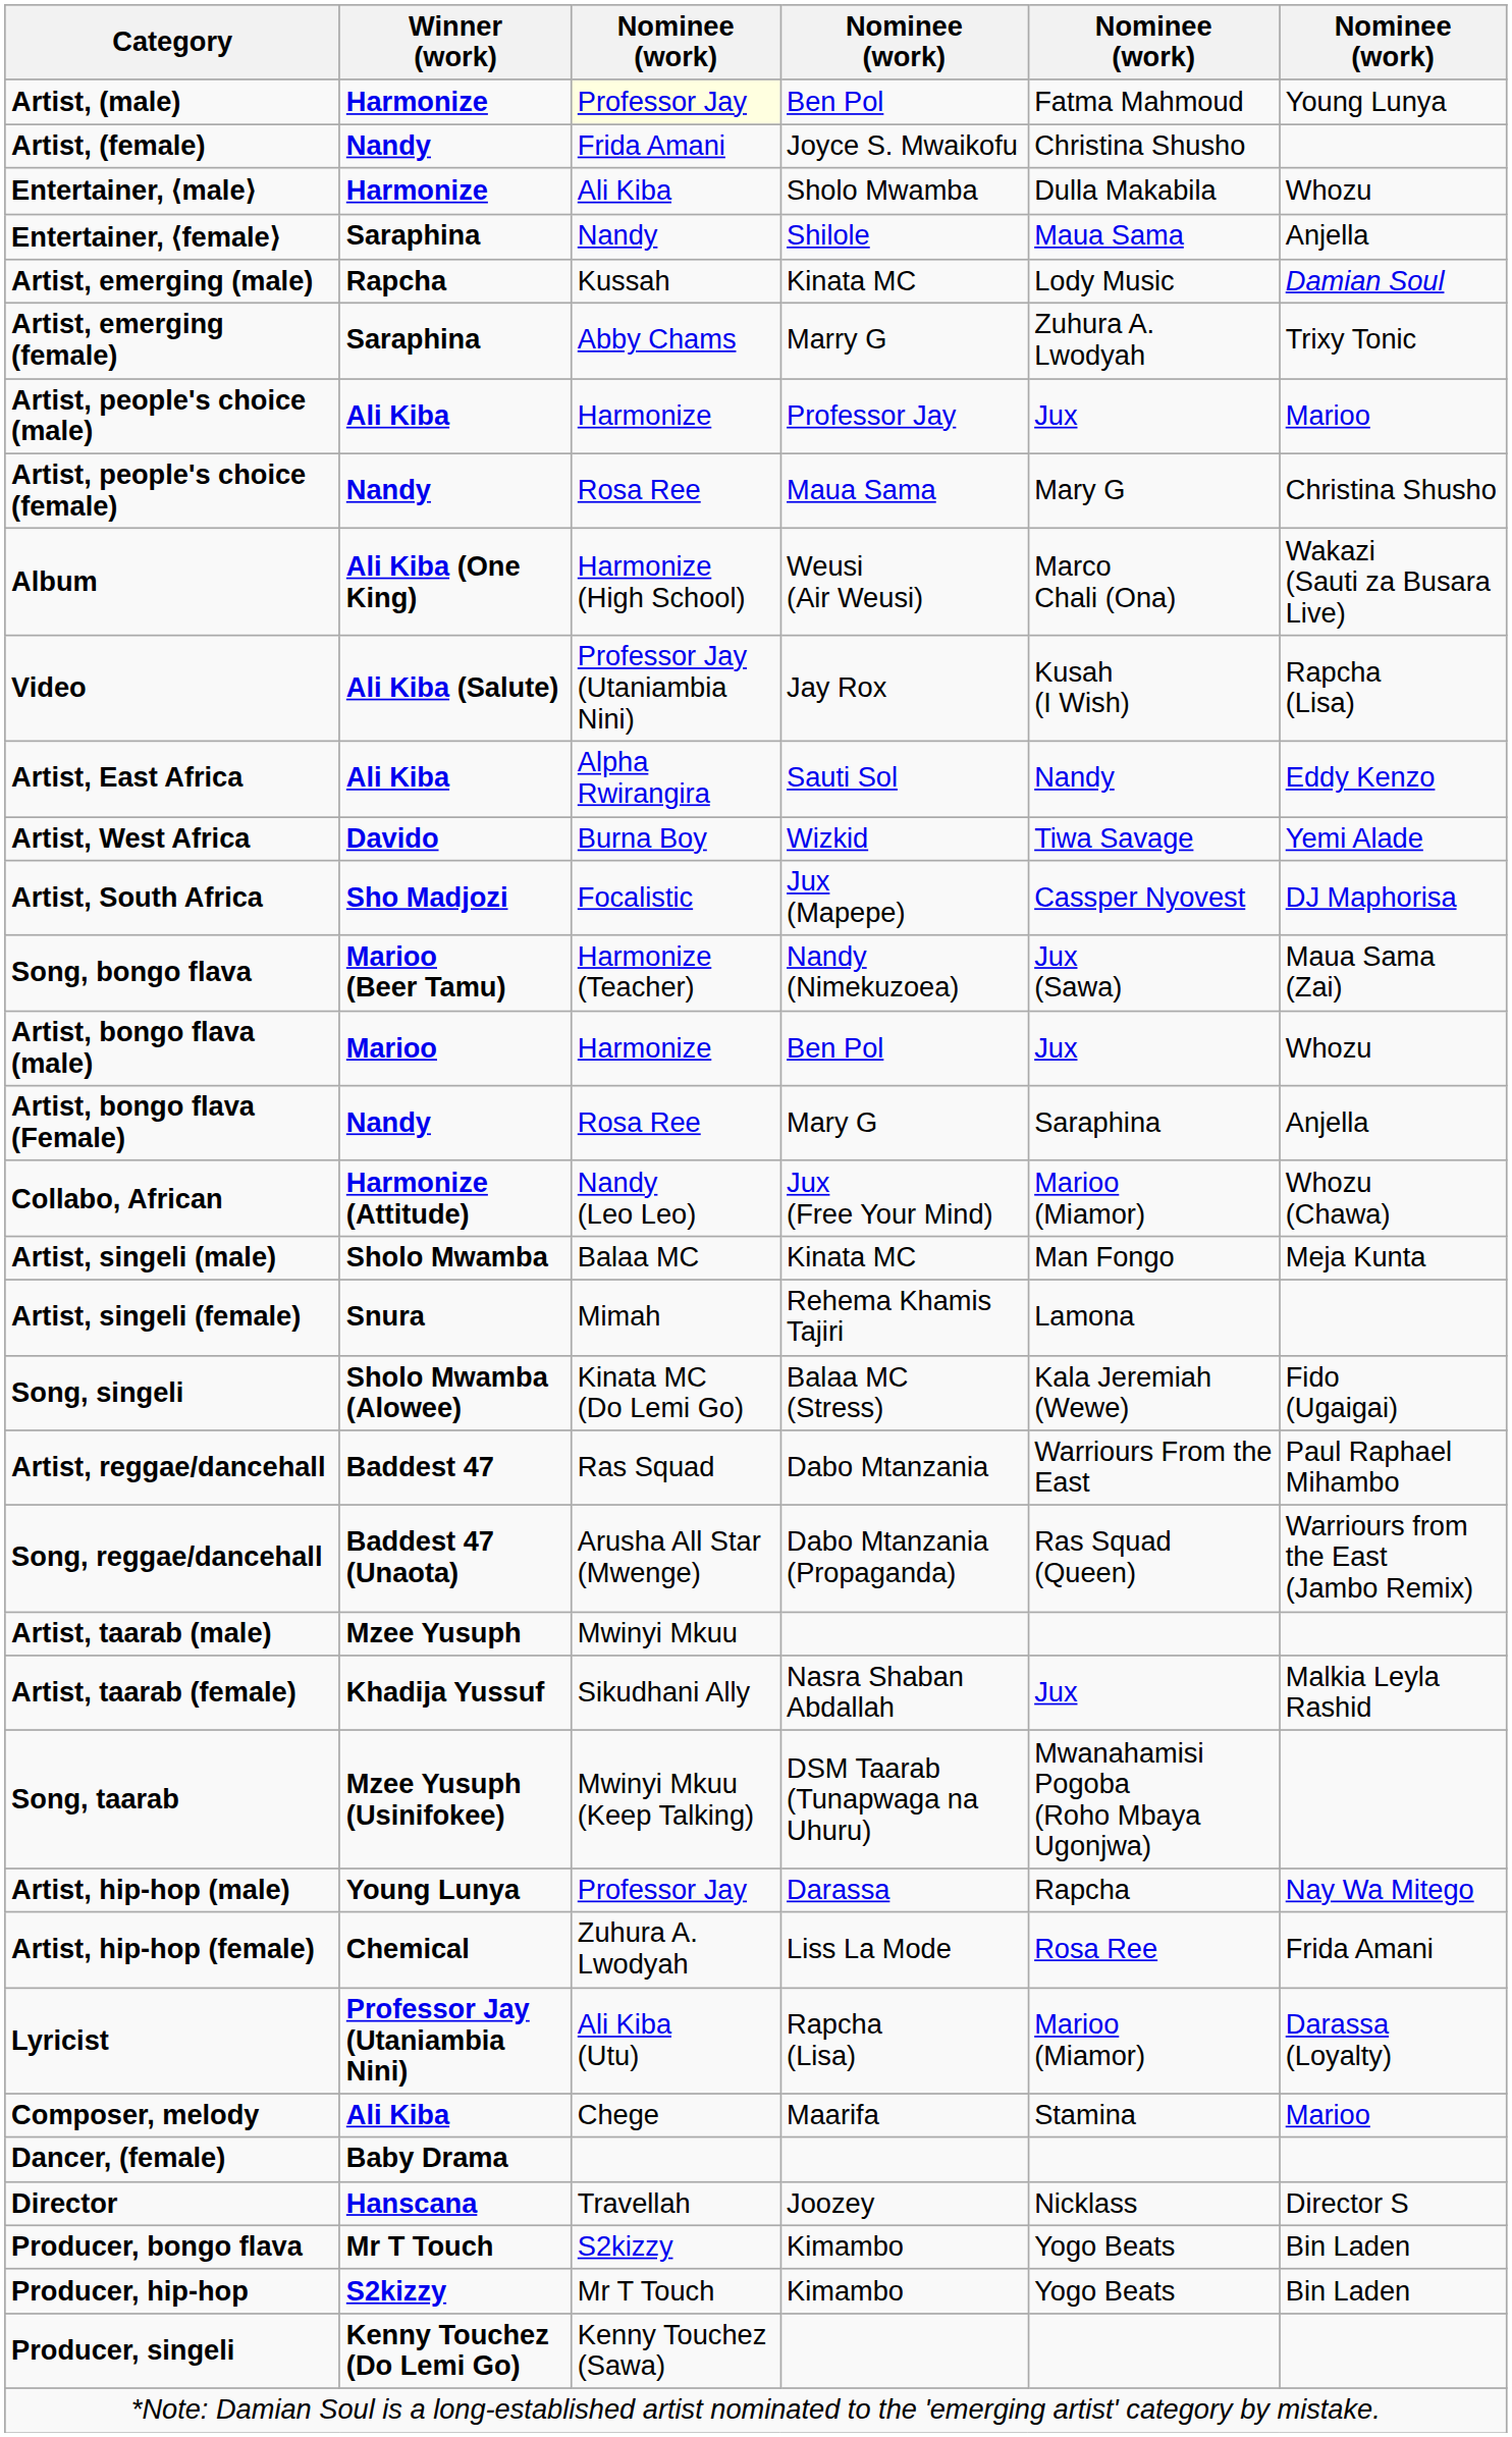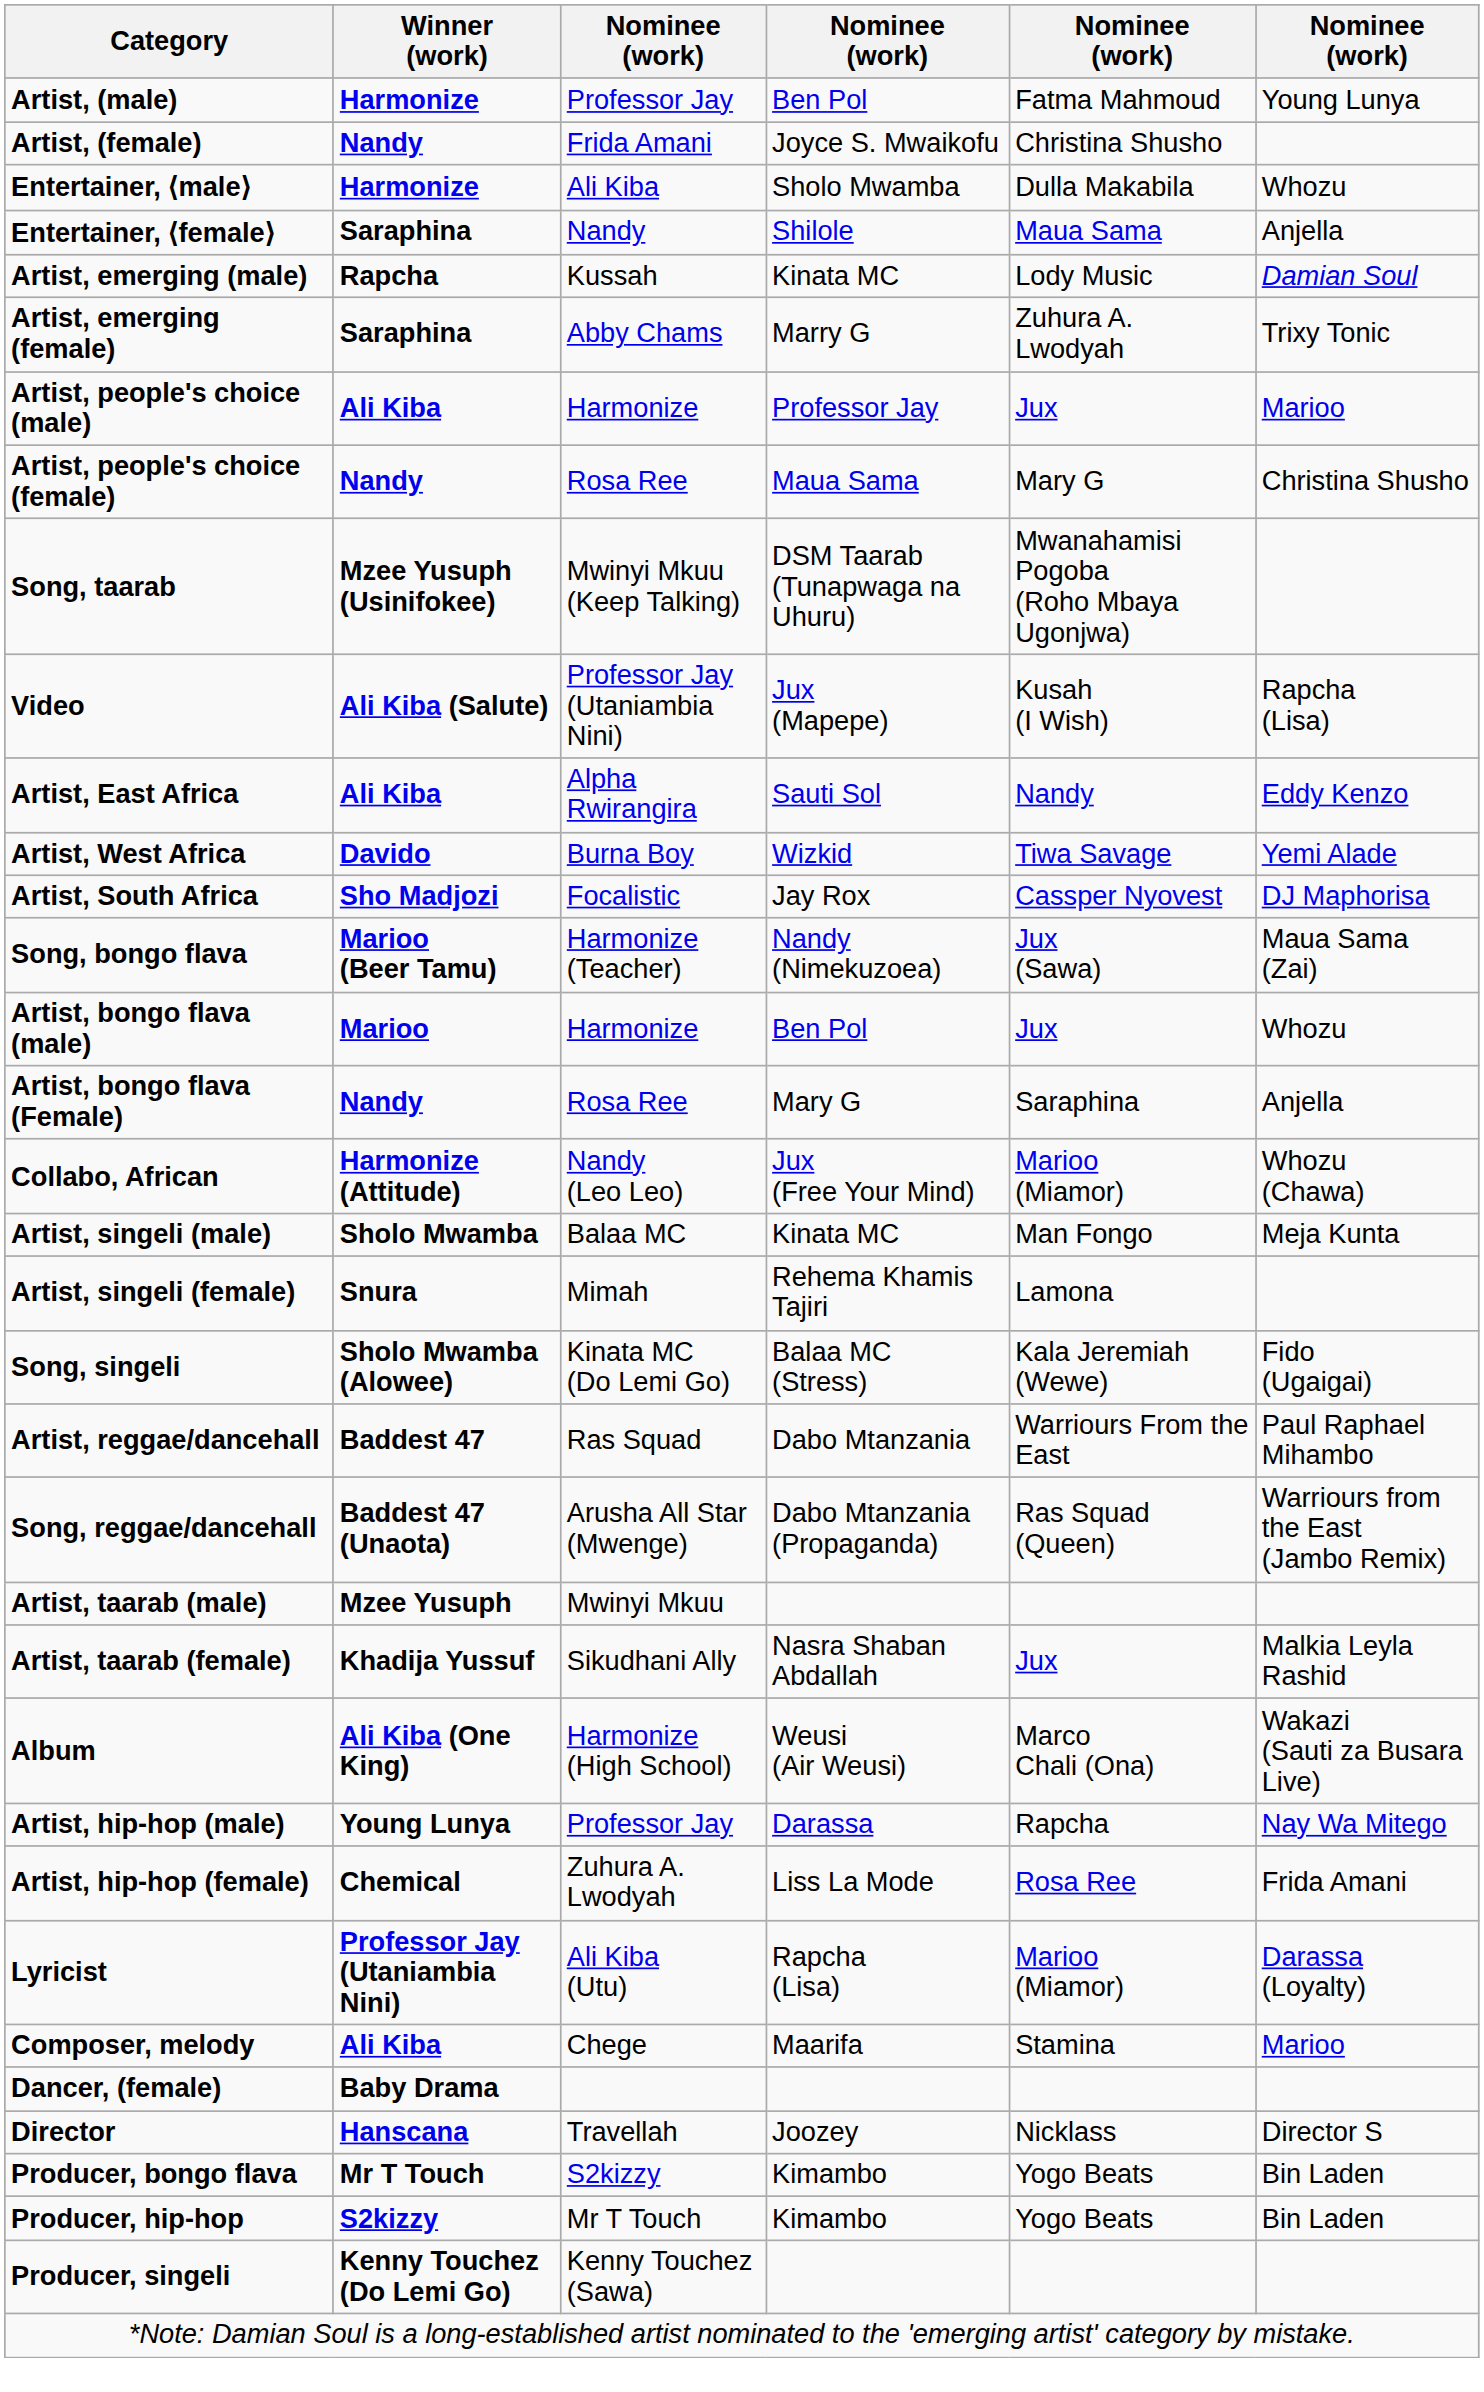 <table class="wikitable">
 <tr>
 <th>Category</th>
 <th>Winner <br> (work)</th>
 <th>Nominee <br> (work)</th>
 <th>Nominee <br> (work)</th>
 <th>Nominee <br> (work)</th>
 <th>Nominee <br> (work)</th>
 </tr>
 <tr>
 <td><strong>Artist, (male)</strong></td>
 <td><strong><a href='#'>Harmonize</a></strong></td>
-<td style="background: lightyellow;"><a href='#'>Professor Jay</a></td>
+<td><a href='#'>Professor Jay</a></td>
 <td><a href='#'>Ben Pol</a></td>
 <td>Fatma Mahmoud</td>
 <td>Young Lunya</td>
 </tr>
 <tr>
 <td><strong>Artist, (female)</strong></td>
 <td><strong><a href='#'>Nandy</a></strong></td>
 <td><a href='#'>Frida Amani</a></td>
 <td>Joyce S. Mwaikofu</td>
 <td>Christina Shusho</td>
 </tr>
 <tr>
 <td><strong>Entertainer, ⟨male⟩</strong></td>
 <td><strong><a href='#'>Harmonize</a></strong></td>
 <td><a href='#'>Ali Kiba</a></td>
 <td>Sholo Mwamba</td>
 <td>Dulla Makabila</td>
 <td>Whozu</td>
 </tr>
 <tr>
 <td><strong>Entertainer, ⟨female⟩</strong></td>
 <td><strong>Saraphina</strong></td>
 <td><a href='#'>Nandy</a></td>
 <td><a href='#'>Shilole</a></td>
 <td><a href='#'>Maua Sama</a></td>
 <td>Anjella</td>
 </tr>
 <tr>
 <td><strong>Artist, emerging (male)</strong></td>
 <td><strong>Rapcha</strong></td>
 <td>Kussah</td>
 <td>Kinata MC</td>
 <td>Lody Music</td>
 <td><em><a href='#'>Damian Soul</a></em></td>
 </tr>
 <tr>
 <td><strong>Artist, emerging (female)</strong></td>
 <td><strong>Saraphina</strong></td>
 <td><a href='#'>Abby Chams</a></td>
 <td>Marry G</td>
 <td>Zuhura A. Lwodyah</td>
 <td>Trixy Tonic</td>
 </tr>
 <tr>
 <td><strong>Artist, people's choice (male)</strong></td>
 <td><strong><a href='#'>Ali Kiba</a></strong></td>
 <td><a href='#'>Harmonize</a></td>
 <td><a href='#'>Professor Jay</a></td>
 <td><a href='#'>Jux</a></td>
 <td><a href='#'>Marioo</a></td>
 </tr>
 <tr>
 <td><strong>Artist, people's choice (female)</strong></td>
 <td><strong><a href='#'>Nandy</a></strong></td>
 <td><a href='#'>Rosa Ree</a></td>
 <td><a href='#'>Maua Sama</a></td>
 <td>Mary G</td>
 <td>Christina Shusho</td>
 </tr>
 <tr>
-<td><strong>Album</strong></td>
-<td><strong><a href='#'>Ali Kiba</a> (One King)</strong></td>
-<td><a href='#'>Harmonize</a> <br> (High School)</td>
-<td>Weusi <br> (Air Weusi)</td>
-<td>Marco <br> Chali (Ona)</td>
-<td>Wakazi <br> (Sauti za Busara Live)</td>
+<td><strong>Song, taarab</strong></td>
+<td><strong>Mzee Yusuph <br> (Usinifokee)</strong></td>
+<td>Mwinyi Mkuu <br> (Keep Talking)</td>
+<td>DSM Taarab <br> (Tunapwaga na Uhuru)</td>
+<td>Mwanahamisi Pogoba <br> (Roho Mbaya Ugonjwa)</td>
+<td></td>
 </tr>
 <tr>
 <td><strong>Video</strong></td>
 <td><strong><a href='#'>Ali Kiba</a> (Salute)</strong></td>
 <td><a href='#'>Professor Jay</a> <br> (Utaniambia Nini)</td>
-<td>Jay Rox</td>
+<td><a href='#'>Jux</a> <br> (Mapepe)</td>
 <td>Kusah <br> (I Wish)</td>
 <td>Rapcha <br> (Lisa)</td>
 </tr>
 <tr>
 <td><strong>Artist, East Africa</strong></td>
 <td><strong><a href='#'>Ali Kiba</a></strong></td>
 <td><a href='#'>Alpha Rwirangira</a></td>
 <td><a href='#'>Sauti Sol</a></td>
 <td><a href='#'>Nandy</a></td>
 <td><a href='#'>Eddy Kenzo</a></td>
 </tr>
 <tr>
 <td><strong>Artist, West Africa</strong></td>
 <td><strong><a href='#'>Davido</a></strong></td>
 <td><a href='#'>Burna Boy</a></td>
 <td><a href='#'>Wizkid</a></td>
 <td><a href='#'>Tiwa Savage</a></td>
 <td><a href='#'>Yemi Alade</a></td>
 </tr>
 <tr>
 <td><strong>Artist, South Africa</strong></td>
 <td><strong><a href='#'>Sho Madjozi</a></strong></td>
 <td><a href='#'>Focalistic</a></td>
-<td><a href='#'>Jux</a> <br> (Mapepe)</td>
+<td>Jay Rox</td>
 <td><a href='#'>Cassper Nyovest</a></td>
 <td><a href='#'>DJ Maphorisa</a></td>
 </tr>
 <tr>
 <td><strong>Song, bongo flava</strong></td>
 <td><strong><a href='#'>Marioo</a> <br> (Beer Tamu)</strong></td>
 <td><a href='#'>Harmonize</a> <br> (Teacher)</td>
 <td><a href='#'>Nandy</a> <br> (Nimekuzoea)</td>
 <td><a href='#'>Jux</a> <br> (Sawa)</td>
 <td>Maua Sama <br> (Zai)</td>
 </tr>
 <tr>
 <td><strong>Artist, bongo flava (male)</strong></td>
 <td><strong><a href='#'>Marioo</a></strong></td>
 <td><a href='#'>Harmonize</a></td>
 <td><a href='#'>Ben Pol</a></td>
 <td><a href='#'>Jux</a></td>
 <td>Whozu</td>
 </tr>
 <tr>
 <td><strong>Artist, bongo flava (Female)</strong></td>
 <td><strong><a href='#'>Nandy</a></strong></td>
 <td><a href='#'>Rosa Ree</a></td>
 <td>Mary G</td>
 <td>Saraphina</td>
 <td>Anjella</td>
 </tr>
 <tr>
 <td><strong>Collabo, African</strong></td>
 <td><strong><a href='#'>Harmonize</a> (Attitude)</strong></td>
 <td><a href='#'>Nandy</a> <br> (Leo Leo)</td>
 <td><a href='#'>Jux</a> <br> (Free Your Mind)</td>
 <td><a href='#'>Marioo</a> <br> (Miamor)</td>
 <td>Whozu <br> (Chawa)</td>
 </tr>
 <tr>
 <td><strong>Artist, singeli (male)</strong></td>
 <td><strong>Sholo Mwamba</strong></td>
 <td>Balaa MC</td>
 <td>Kinata MC</td>
 <td>Man Fongo</td>
 <td>Meja Kunta</td>
 </tr>
 <tr>
 <td><strong>Artist, singeli (female)</strong></td>
 <td><strong>Snura</strong></td>
 <td>Mimah</td>
 <td>Rehema Khamis Tajiri</td>
 <td>Lamona</td>
 <td></td>
 </tr>
 <tr>
 <td><strong>Song, singeli</strong></td>
 <td><strong>Sholo Mwamba <br> (Alowee)</strong></td>
 <td>Kinata MC <br> (Do Lemi Go)</td>
 <td>Balaa MC <br> (Stress)</td>
 <td>Kala Jeremiah <br> (Wewe)</td>
 <td>Fido <br> (Ugaigai)</td>
 </tr>
 <tr>
 <td><strong>Artist, reggae/dancehall</strong></td>
 <td><strong>Baddest 47</strong></td>
 <td>Ras Squad</td>
 <td>Dabo Mtanzania</td>
 <td>Warriours From the East</td>
 <td>Paul Raphael Mihambo</td>
 </tr>
 <tr>
 <td><strong>Song, reggae/dancehall</strong></td>
 <td><strong>Baddest 47 <br> (Unaota)</strong></td>
 <td>Arusha All Star <br> (Mwenge)</td>
 <td>Dabo Mtanzania <br> (Propaganda)</td>
 <td>Ras Squad <br> (Queen)</td>
 <td>Warriours from the East <br> (Jambo Remix)</td>
 </tr>
 <tr>
 <td><strong>Artist, taarab (male)</strong></td>
 <td><strong>Mzee Yusuph</strong></td>
 <td>Mwinyi Mkuu</td>
 <td></td>
 <td></td>
 </tr>
 <tr>
 <td><strong>Artist, taarab (female)</strong></td>
 <td><strong>Khadija Yussuf</strong></td>
 <td>Sikudhani Ally</td>
 <td>Nasra Shaban Abdallah</td>
 <td><a href='#'>Jux</a></td>
 <td>Malkia Leyla Rashid</td>
 </tr>
 <tr>
-<td><strong>Song, taarab</strong></td>
-<td><strong>Mzee Yusuph <br> (Usinifokee)</strong></td>
-<td>Mwinyi Mkuu <br> (Keep Talking)</td>
-<td>DSM Taarab <br> (Tunapwaga na Uhuru)</td>
-<td>Mwanahamisi Pogoba <br> (Roho Mbaya Ugonjwa)</td>
-<td></td>
+<td><strong>Album</strong></td>
+<td><strong><a href='#'>Ali Kiba</a> (One King)</strong></td>
+<td><a href='#'>Harmonize</a> <br> (High School)</td>
+<td>Weusi <br> (Air Weusi)</td>
+<td>Marco <br> Chali (Ona)</td>
+<td>Wakazi <br> (Sauti za Busara Live)</td>
 </tr>
 <tr>
 <td><strong>Artist, hip-hop (male)</strong></td>
 <td><strong>Young Lunya</strong></td>
 <td><a href='#'>Professor Jay</a></td>
 <td><a href='#'>Darassa</a></td>
 <td>Rapcha</td>
 <td><a href='#'>Nay Wa Mitego</a></td>
 </tr>
 <tr>
 <td><strong>Artist, hip-hop (female)</strong></td>
 <td><strong>Chemical</strong></td>
 <td>Zuhura A. Lwodyah</td>
 <td>Liss La Mode</td>
 <td><a href='#'>Rosa Ree</a></td>
 <td>Frida Amani</td>
 </tr>
 <tr>
 <td><strong>Lyricist</strong></td>
 <td><strong><a href='#'>Professor Jay</a><br> (Utaniambia Nini)</strong></td>
 <td><a href='#'>Ali Kiba</a> <br> (Utu)</td>
 <td>Rapcha <br> (Lisa)</td>
 <td><a href='#'>Marioo</a> <br> (Miamor)</td>
 <td><a href='#'>Darassa</a> <br> (Loyalty)</td>
 </tr>
 <tr>
 <td><strong>Composer, melody</strong></td>
 <td><strong><a href='#'>Ali Kiba</a></strong></td>
 <td>Chege</td>
 <td>Maarifa</td>
 <td>Stamina</td>
 <td><a href='#'>Marioo</a></td>
 </tr>
 <tr>
 <td><strong>Dancer, (female)</strong></td>
 <td><strong>Baby Drama</strong></td>
 <td></td>
 <td></td>
 <td></td>
 <td></td>
 </tr>
 <tr>
 <td><strong>Director</strong></td>
 <td><strong><a href='#'>Hanscana</a></strong></td>
 <td>Travellah</td>
 <td>Joozey</td>
 <td>Nicklass</td>
 <td>Director S</td>
 </tr>
 <tr>
 <td><strong>Producer, bongo flava</strong></td>
 <td><strong>Mr T Touch</strong></td>
 <td><a href='#'>S2kizzy</a></td>
 <td>Kimambo</td>
 <td>Yogo Beats</td>
 <td>Bin Laden</td>
 </tr>
 <tr>
 <td><strong>Producer, hip-hop</strong></td>
 <td><strong><a href='#'>S2kizzy</a></strong></td>
 <td>Mr T Touch</td>
 <td>Kimambo</td>
 <td>Yogo Beats</td>
 <td>Bin Laden</td>
 </tr>
 <tr>
 <td><strong>Producer, singeli</strong></td>
 <td><strong>Kenny Touchez <br> (Do Lemi Go)</strong></td>
 <td>Kenny Touchez <br> (Sawa)</td>
 <td></td>
 <td></td>
 <td></td>
 </tr>
 <tr>
 <td colspan=6 style="text-align: center;"><em>*Note: Damian Soul is a long-established artist nominated to the 'emerging artist' category by mistake.</em></td>
 </tr>
 </table>
